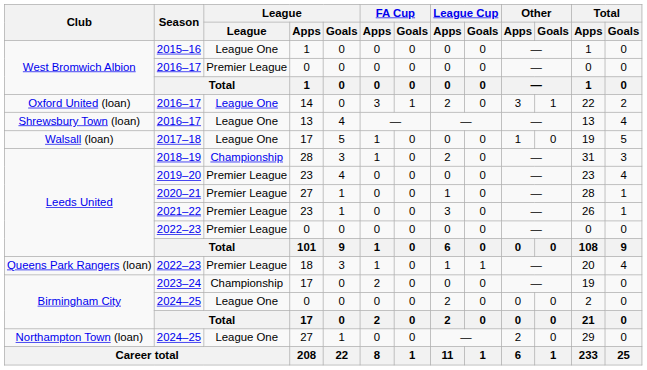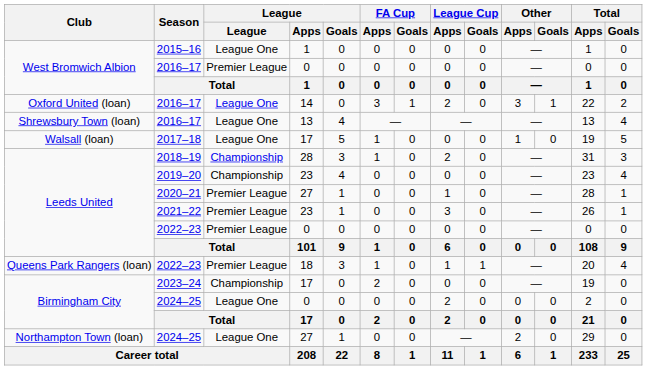 <table class="wikitable" style="text-align: center">
 <tr>
 <th rowspan="2">Club</th>
 <th rowspan="2">Season</th>
 <th colspan="3">League</th>
 <th colspan="2"><a href='#'>FA Cup</a></th>
 <th colspan="2"><a href='#'>League Cup</a></th>
 <th colspan="2">Other</th>
 <th colspan="2">Total</th>
 </tr>
 <tr>
 <th>League</th>
 <th>Apps</th>
 <th>Goals</th>
 <th>Apps</th>
 <th>Goals</th>
 <th>Apps</th>
 <th>Goals</th>
 <th>Apps</th>
 <th>Goals</th>
 <th>Apps</th>
 <th>Goals</th>
 </tr>
 <tr>
 <td rowspan="3"><a href='#'>West Bromwich Albion</a></td>
 <td><a href='#'>2015–16</a></td>
 <td>League One</td>
 <td>1</td>
 <td>0</td>
 <td>0</td>
 <td>0</td>
 <td>0</td>
 <td>0</td>
 <td colspan="2">—</td>
 <td>1</td>
 <td>0</td>
 </tr>
 <tr>
 <td><a href='#'>2016–17</a></td>
 <td>Premier League</td>
 <td>0</td>
 <td>0</td>
 <td>0</td>
 <td>0</td>
 <td>0</td>
 <td>0</td>
 <td colspan="2">—</td>
 <td>0</td>
 <td>0</td>
 </tr>
 <tr>
 <th colspan="2">Total</th>
 <th>1</th>
 <th>0</th>
 <th>0</th>
 <th>0</th>
 <th>0</th>
 <th>0</th>
 <th colspan="2">—</th>
 <th>1</th>
 <th>0</th>
 </tr>
 <tr>
 <td><a href='#'>Oxford United</a> (loan)</td>
 <td><a href='#'>2016–17</a></td>
 <td><a href='#'>League One</a></td>
 <td>14</td>
 <td>0</td>
 <td>3</td>
 <td>1</td>
 <td>2</td>
 <td>0</td>
 <td>3</td>
 <td>1</td>
 <td>22</td>
 <td>2</td>
 </tr>
 <tr>
 <td><a href='#'>Shrewsbury Town</a> (loan)</td>
 <td><a href='#'>2016–17</a></td>
 <td>League One</td>
 <td>13</td>
 <td>4</td>
 <td colspan="2">—</td>
 <td colspan="2">—</td>
 <td colspan="2">—</td>
 <td>13</td>
 <td>4</td>
 </tr>
 <tr>
 <td><a href='#'>Walsall</a> (loan)</td>
 <td><a href='#'>2017–18</a></td>
 <td>League One</td>
 <td>17</td>
 <td>5</td>
 <td>1</td>
 <td>0</td>
 <td>0</td>
 <td>0</td>
 <td>1</td>
 <td>0</td>
 <td>19</td>
 <td>5</td>
 </tr>
 <tr>
 <td rowspan="6"><a href='#'>Leeds United</a></td>
 <td><a href='#'>2018–19</a></td>
 <td><a href='#'>Championship</a></td>
 <td>28</td>
 <td>3</td>
 <td>1</td>
 <td>0</td>
 <td>2</td>
 <td>0</td>
 <td colspan="2">—</td>
 <td>31</td>
 <td>3</td>
 </tr>
 <tr>
 <td><a href='#'>2019–20</a></td>
-<td>Premier League</td>
+<td>Championship</td>
 <td>23</td>
 <td>4</td>
 <td>0</td>
 <td>0</td>
 <td>0</td>
 <td>0</td>
 <td colspan="2">—</td>
 <td>23</td>
 <td>4</td>
 </tr>
 <tr>
 <td><a href='#'>2020–21</a></td>
 <td>Premier League</td>
 <td>27</td>
 <td>1</td>
 <td>0</td>
 <td>0</td>
 <td>1</td>
 <td>0</td>
 <td colspan="2">—</td>
 <td>28</td>
 <td>1</td>
 </tr>
 <tr>
 <td><a href='#'>2021–22</a></td>
 <td>Premier League</td>
 <td>23</td>
 <td>1</td>
 <td>0</td>
 <td>0</td>
 <td>3</td>
 <td>0</td>
 <td colspan="2">—</td>
 <td>26</td>
 <td>1</td>
 </tr>
 <tr>
 <td><a href='#'>2022–23</a></td>
 <td>Premier League</td>
 <td>0</td>
 <td>0</td>
 <td>0</td>
 <td>0</td>
 <td>0</td>
 <td>0</td>
 <td colspan="2">—</td>
 <td>0</td>
 <td>0</td>
 </tr>
 <tr>
 <th colspan="2">Total</th>
 <th>101</th>
 <th>9</th>
 <th>1</th>
 <th>0</th>
 <th>6</th>
 <th>0</th>
 <th>0</th>
 <th>0</th>
 <th>108</th>
 <th>9</th>
 </tr>
 <tr>
 <td><a href='#'>Queens Park Rangers</a> (loan)</td>
 <td><a href='#'>2022–23</a></td>
 <td>Premier League</td>
 <td>18</td>
 <td>3</td>
 <td>1</td>
 <td>0</td>
 <td>1</td>
 <td>1</td>
 <td colspan="2">—</td>
 <td>20</td>
 <td>4</td>
 </tr>
 <tr>
 <td rowspan="3"><a href='#'>Birmingham City</a></td>
 <td><a href='#'>2023–24</a></td>
 <td>Championship</td>
 <td>17</td>
 <td>0</td>
 <td>2</td>
 <td>0</td>
 <td>0</td>
 <td>0</td>
 <td colspan="2">—</td>
 <td>19</td>
 <td>0</td>
 </tr>
 <tr>
 <td><a href='#'>2024–25</a></td>
 <td>League One</td>
 <td>0</td>
 <td>0</td>
 <td>0</td>
 <td>0</td>
 <td>2</td>
 <td>0</td>
 <td>0</td>
 <td>0</td>
 <td>2</td>
 <td>0</td>
 </tr>
 <tr>
 <th colspan=2>Total</th>
 <th>17</th>
 <th>0</th>
 <th>2</th>
 <th>0</th>
 <th>2</th>
 <th>0</th>
 <th>0</th>
 <th>0</th>
 <th>21</th>
 <th>0</th>
 </tr>
 <tr>
 <td><a href='#'>Northampton Town</a> (loan)</td>
 <td><a href='#'>2024–25</a></td>
 <td>League One</td>
 <td>27</td>
 <td>1</td>
 <td>0</td>
 <td>0</td>
 <td colspan="2">—</td>
 <td>2</td>
 <td>0</td>
 <td>29</td>
 <td>0</td>
 </tr>
 <tr>
 <th colspan="3">Career total</th>
 <th>208</th>
 <th>22</th>
 <th>8</th>
 <th>1</th>
 <th>11</th>
 <th>1</th>
 <th>6</th>
 <th>1</th>
 <th>233</th>
 <th>25</th>
 </tr>
 </table>
